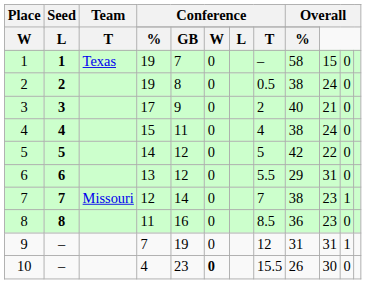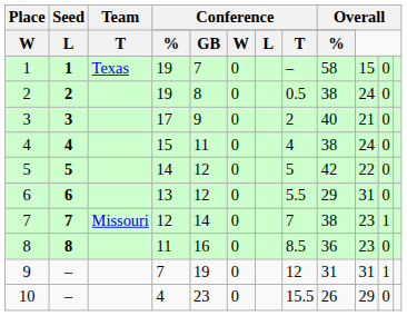 <table class="wikitable">
 <tr>
 <th rowspan ="2">Place</th>
 <th rowspan ="2">Seed</th>
 <th rowspan ="2">Team</th>
 <th colspan = "5">Conference</th>
 <th colspan = "4">Overall</th>
 </tr>
 <tr>
 </tr>
 <tr>
 <th scope="col" style="width: 20px;">W</th>
 <th scope="col" style="width: 20px;">L</th>
 <th scope="col" style="width: 20px;">T</th>
 <th scope="col" style="width: 30px;">%</th>
 <th scope="col" style="width: 30px;">GB</th>
 <th scope="col" style="width: 20px;">W</th>
 <th scope="col" style="width: 20px;">L</th>
 <th scope="col" style="width: 20px;">T</th>
 <th scope="col" style="width: 30px;">%</th>
 </tr>
 <tr bgcolor=#ccffcc>
 <td style="text-align:center;">1</td>
 <td style="text-align:center;"><strong>1</strong></td>
 <td><a href='#'>Texas</a></td>
 <td>19</td>
 <td>7</td>
 <td>0</td>
 <td></td>
 <td>–</td>
 <td>58</td>
 <td>15</td>
 <td>0</td>
 <td></td>
 </tr>
 <tr bgcolor=#ccffcc>
 <td style="text-align:center;">2</td>
 <td style="text-align:center;"><strong>2</strong></td>
 <td></td>
 <td>19</td>
 <td>8</td>
 <td>0</td>
 <td></td>
 <td>0.5</td>
 <td>38</td>
 <td>24</td>
 <td>0</td>
 <td></td>
 </tr>
 <tr bgcolor=#ccffcc>
 <td style="text-align:center;">3</td>
 <td style="text-align:center;"><strong>3</strong></td>
 <td></td>
 <td>17</td>
 <td>9</td>
 <td>0</td>
 <td></td>
 <td>2</td>
 <td>40</td>
 <td>21</td>
 <td>0</td>
 <td></td>
 </tr>
 <tr bgcolor=#ccffcc>
 <td style="text-align:center;">4</td>
 <td style="text-align:center;"><strong>4</strong></td>
 <td></td>
 <td>15</td>
 <td>11</td>
 <td>0</td>
 <td></td>
 <td>4</td>
 <td>38</td>
 <td>24</td>
 <td>0</td>
 <td></td>
 </tr>
 <tr bgcolor=#ccffcc>
 <td style="text-align:center;">5</td>
 <td style="text-align:center;"><strong>5</strong></td>
 <td></td>
 <td>14</td>
 <td>12</td>
 <td>0</td>
 <td></td>
 <td>5</td>
 <td>42</td>
 <td>22</td>
 <td>0</td>
 <td></td>
 </tr>
 <tr bgcolor=#ccffcc>
 <td style="text-align:center;">6</td>
 <td style="text-align:center;"><strong>6</strong></td>
 <td></td>
 <td>13</td>
 <td>12</td>
 <td>0</td>
 <td></td>
 <td>5.5</td>
 <td>29</td>
 <td>31</td>
 <td>0</td>
 <td></td>
 </tr>
 <tr bgcolor=#ccffcc>
 <td style="text-align:center;">7</td>
 <td style="text-align:center;"><strong>7</strong></td>
 <td><a href='#'>Missouri</a></td>
 <td>12</td>
 <td>14</td>
 <td>0</td>
 <td></td>
 <td>7</td>
 <td>38</td>
 <td>23</td>
 <td>1</td>
 <td></td>
 </tr>
 <tr bgcolor=#ccffcc>
 <td style="text-align:center;">8</td>
 <td style="text-align:center;"><strong>8</strong></td>
 <td></td>
 <td>11</td>
 <td>16</td>
 <td>0</td>
 <td></td>
 <td>8.5</td>
 <td>36</td>
 <td>23</td>
 <td>0</td>
 <td></td>
 </tr>
 <tr>
 <td style="text-align:center;">9</td>
 <td style="text-align:center;">–</td>
 <td></td>
 <td>7</td>
 <td>19</td>
 <td>0</td>
 <td></td>
 <td>12</td>
 <td>31</td>
 <td>31</td>
 <td>1</td>
 <td></td>
 </tr>
 <tr>
 <td style="text-align:center;">10</td>
 <td style="text-align:center;">–</td>
 <td></td>
 <td>4</td>
 <td>23</td>
-<td><strong>0</strong></td>
+<td>0</td>
 <td></td>
 <td>15.5</td>
 <td>26</td>
-<td>30</td>
+<td>29</td>
 <td>0</td>
 <td></td>
 </tr>
 </table>
